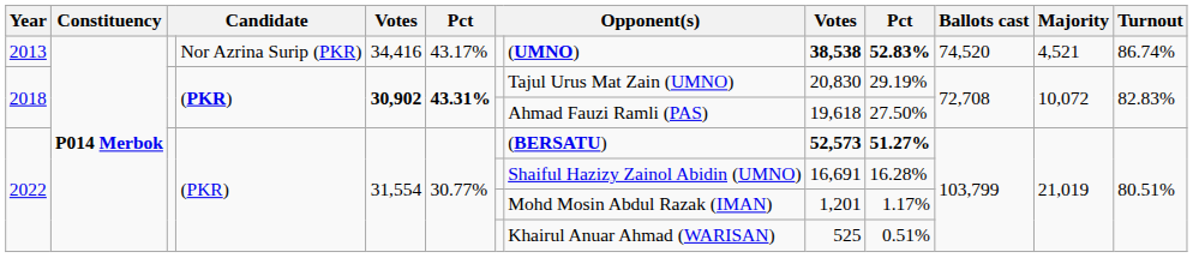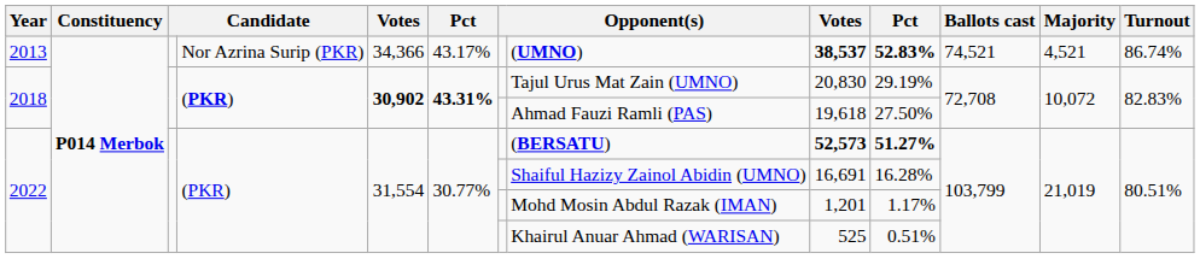 <table class="wikitable" style="margin:0.5em ; font-size:95%">
 <tr>
 <th>Year</th>
 <th>Constituency</th>
 <th colspan=2>Candidate</th>
 <th>Votes</th>
 <th>Pct</th>
 <th colspan=2>Opponent(s)</th>
 <th>Votes</th>
 <th>Pct</th>
 <th>Ballots cast</th>
 <th>Majority</th>
 <th>Turnout</th>
 </tr>
 <tr>
 <td><a href='#'>2013</a></td>
 <td rowspan=7><strong>P014 <a href='#'>Merbok</a></strong></td>
 <td></td>
 <td>Nor Azrina Surip (<a href='#'>PKR</a>)</td>
-<td align="right">34,416</td>
+<td align="right">34,366</td>
 <td>43.17%</td>
 <td></td>
 <td> (<a href='#'><strong>UMNO</strong></a>)</td>
-<td align="right"><strong>38,538</strong></td>
+<td align="right"><strong>38,537</strong></td>
 <td><strong>52.83%</strong></td>
-<td>74,520</td>
+<td>74,521</td>
 <td>4,521</td>
 <td>86.74%</td>
 </tr>
 <tr>
 <td rowspan=2><a href='#'>2018</a></td>
 <td rowspan=2 ></td>
 <td rowspan=2> (<a href='#'><strong>PKR</strong></a>)</td>
 <td rowspan=2 align="right"><strong>30,902</strong></td>
 <td rowspan=2><strong>43.31%</strong></td>
 <td></td>
 <td>Tajul Urus Mat Zain (<a href='#'>UMNO</a>)</td>
 <td align="right">20,830</td>
 <td>29.19%</td>
 <td rowspan=2>72,708</td>
 <td rowspan=2>10,072</td>
 <td rowspan=2>82.83%</td>
 </tr>
 <tr>
 <td></td>
 <td>Ahmad Fauzi Ramli (<a href='#'>PAS</a>)</td>
 <td align="right">19,618</td>
 <td>27.50%</td>
 </tr>
 <tr>
 <td rowspan=4><a href='#'>2022</a></td>
 <td rowspan=4 ></td>
 <td rowspan=4> (<a href='#'>PKR</a>)</td>
 <td rowspan=4 align="right">31,554</td>
 <td rowspan=4>30.77%</td>
 <td bgcolor=></td>
 <td> (<a href='#'><strong>BERSATU</strong></a>)</td>
 <td align="right"><strong>52,573</strong></td>
 <td><strong>51.27%</strong></td>
 <td rowspan=4>103,799</td>
 <td rowspan=4>21,019</td>
 <td rowspan=4>80.51%</td>
 </tr>
 <tr>
 <td></td>
 <td><a href='#'>Shaiful Hazizy Zainol Abidin</a> (<a href='#'>UMNO</a>)</td>
 <td align="right">16,691</td>
 <td>16.28%</td>
 </tr>
 <tr>
 <td></td>
 <td>Mohd Mosin Abdul Razak  (<a href='#'>IMAN</a>)</td>
 <td align="right">1,201</td>
 <td align="right">1.17%</td>
 </tr>
 <tr>
 <td></td>
 <td>Khairul Anuar Ahmad (<a href='#'>WARISAN</a>)</td>
 <td align="right">525</td>
 <td align="right">0.51%</td>
 </tr>
 </table>
